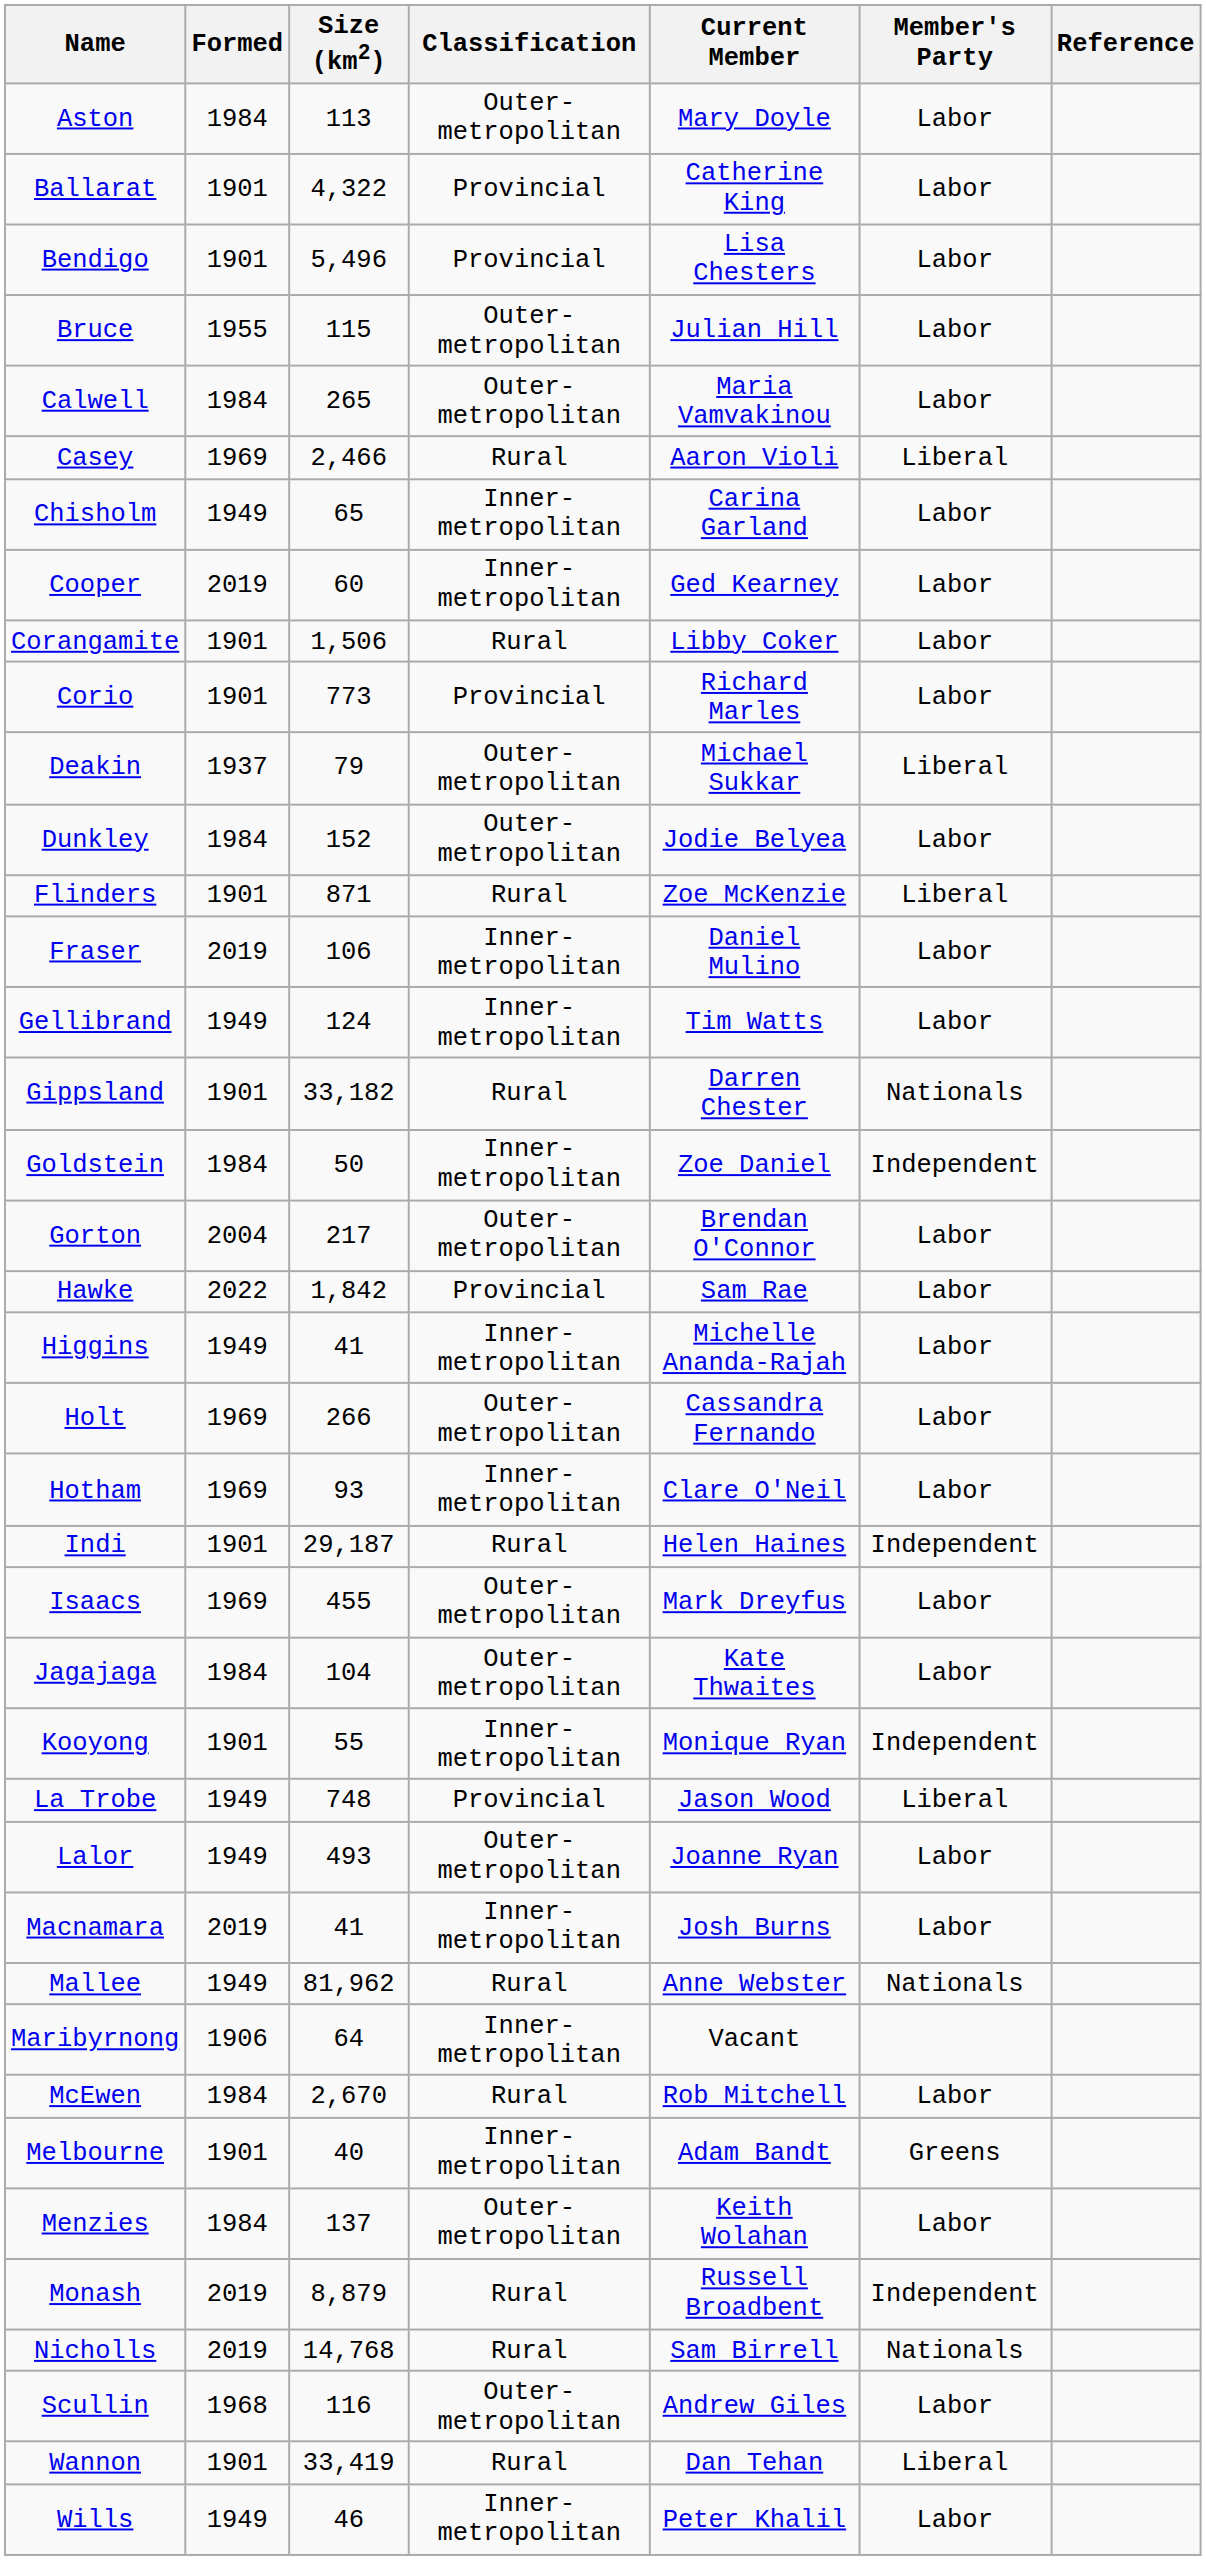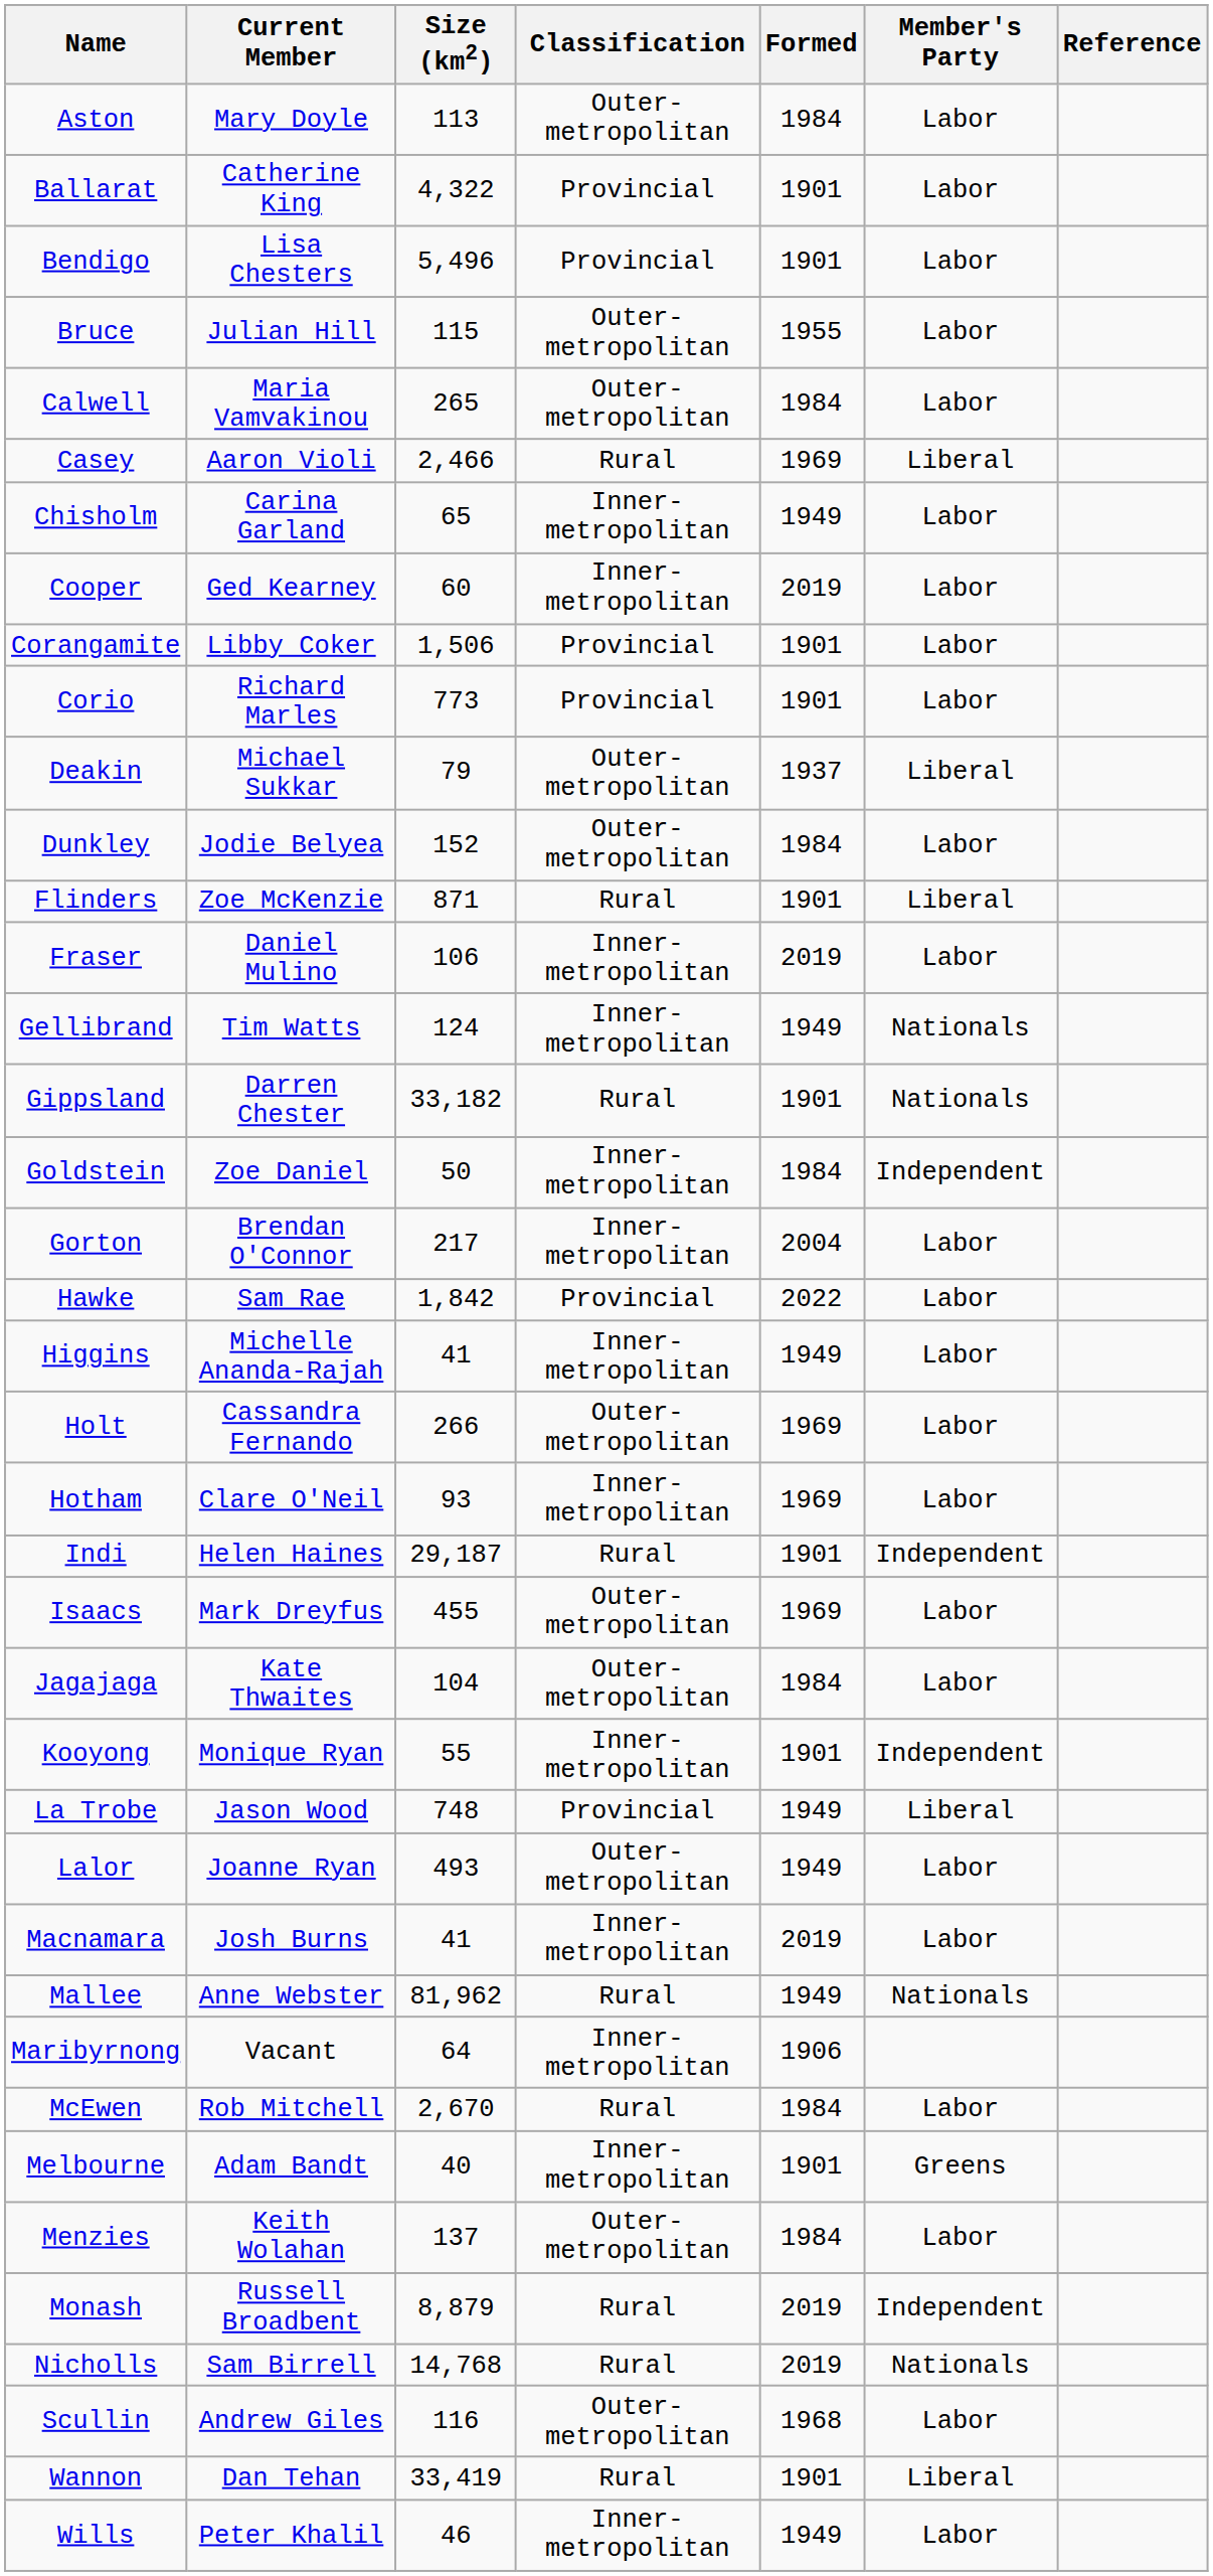 <table class="wikitable sortable" style="text-align:center">
 <tr>
 <th>Name</th>
-<th>Formed</th>
+<th>Current Member</th>
 <th>Size (km<sup>2</sup>)</th>
 <th>Classification</th>
-<th>Current Member</th>
+<th>Formed</th>
 <th>Member's Party</th>
 <th>Reference</th>
 </tr>
 <tr>
 <td><a href='#'>Aston</a></td>
-<td>1984</td>
+<td><a href='#'>Mary Doyle</a></td>
 <td>113</td>
 <td>Outer-metropolitan</td>
-<td><a href='#'>Mary Doyle</a></td>
+<td>1984</td>
 <td>Labor</td>
 <td></td>
 </tr>
 <tr>
 <td><a href='#'>Ballarat</a></td>
-<td>1901</td>
+<td><a href='#'>Catherine King</a></td>
 <td>4,322</td>
 <td>Provincial</td>
-<td><a href='#'>Catherine King</a></td>
+<td>1901</td>
 <td>Labor</td>
 <td></td>
 </tr>
 <tr>
 <td><a href='#'>Bendigo</a></td>
-<td>1901</td>
+<td><a href='#'>Lisa Chesters</a></td>
 <td>5,496</td>
 <td>Provincial</td>
-<td><a href='#'>Lisa Chesters</a></td>
+<td>1901</td>
 <td>Labor</td>
 <td></td>
 </tr>
 <tr>
 <td><a href='#'>Bruce</a></td>
-<td>1955</td>
+<td><a href='#'>Julian Hill</a></td>
 <td>115</td>
 <td>Outer-metropolitan</td>
-<td><a href='#'>Julian Hill</a></td>
+<td>1955</td>
 <td>Labor</td>
 <td></td>
 </tr>
 <tr>
 <td><a href='#'>Calwell</a></td>
-<td>1984</td>
+<td><a href='#'>Maria Vamvakinou</a></td>
 <td>265</td>
 <td>Outer-metropolitan</td>
-<td><a href='#'>Maria Vamvakinou</a></td>
+<td>1984</td>
 <td>Labor</td>
 <td></td>
 </tr>
 <tr>
 <td><a href='#'>Casey</a></td>
-<td>1969</td>
+<td><a href='#'>Aaron Violi</a></td>
 <td>2,466</td>
 <td>Rural</td>
-<td><a href='#'>Aaron Violi</a></td>
+<td>1969</td>
 <td>Liberal</td>
 <td></td>
 </tr>
 <tr>
 <td><a href='#'>Chisholm</a></td>
-<td>1949</td>
+<td><a href='#'>Carina Garland</a></td>
 <td>65</td>
 <td>Inner-metropolitan</td>
-<td><a href='#'>Carina Garland</a></td>
+<td>1949</td>
 <td>Labor</td>
 <td></td>
 </tr>
 <tr>
 <td><a href='#'>Cooper</a></td>
-<td>2019</td>
+<td><a href='#'>Ged Kearney</a></td>
 <td>60</td>
 <td>Inner-metropolitan</td>
-<td><a href='#'>Ged Kearney</a></td>
+<td>2019</td>
 <td>Labor</td>
 <td></td>
 </tr>
 <tr>
 <td><a href='#'>Corangamite</a></td>
+<td><a href='#'>Libby Coker</a></td>
+<td>1,506</td>
+<td>Provincial</td>
 <td>1901</td>
-<td>1,506</td>
-<td>Rural</td>
-<td><a href='#'>Libby Coker</a></td>
 <td>Labor</td>
 <td></td>
 </tr>
 <tr>
 <td><a href='#'>Corio</a></td>
-<td>1901</td>
+<td><a href='#'>Richard Marles</a></td>
 <td>773</td>
 <td>Provincial</td>
-<td><a href='#'>Richard Marles</a></td>
+<td>1901</td>
 <td>Labor</td>
 <td></td>
 </tr>
 <tr>
 <td><a href='#'>Deakin</a></td>
-<td>1937</td>
+<td><a href='#'>Michael Sukkar</a></td>
 <td>79</td>
 <td>Outer-metropolitan</td>
-<td><a href='#'>Michael Sukkar</a></td>
+<td>1937</td>
 <td>Liberal</td>
 <td></td>
 </tr>
 <tr>
 <td><a href='#'>Dunkley</a></td>
-<td>1984</td>
+<td><a href='#'>Jodie Belyea</a></td>
 <td>152</td>
 <td>Outer-metropolitan</td>
-<td><a href='#'>Jodie Belyea</a></td>
+<td>1984</td>
 <td>Labor</td>
 <td></td>
 </tr>
 <tr>
 <td><a href='#'>Flinders</a></td>
-<td>1901</td>
+<td><a href='#'>Zoe McKenzie</a></td>
 <td>871</td>
 <td>Rural</td>
-<td><a href='#'>Zoe McKenzie</a></td>
+<td>1901</td>
 <td>Liberal</td>
 <td></td>
 </tr>
 <tr>
 <td><a href='#'>Fraser</a></td>
-<td>2019</td>
+<td><a href='#'>Daniel Mulino</a></td>
 <td>106</td>
 <td>Inner-metropolitan</td>
-<td><a href='#'>Daniel Mulino</a></td>
+<td>2019</td>
 <td>Labor</td>
 <td></td>
 </tr>
 <tr>
 <td><a href='#'>Gellibrand</a></td>
-<td>1949</td>
+<td><a href='#'>Tim Watts</a></td>
 <td>124</td>
 <td>Inner-metropolitan</td>
-<td><a href='#'>Tim Watts</a></td>
-<td>Labor</td>
+<td>1949</td>
+<td>Nationals</td>
 <td></td>
 </tr>
 <tr>
 <td><a href='#'>Gippsland</a></td>
-<td>1901</td>
+<td><a href='#'>Darren Chester</a></td>
 <td>33,182</td>
 <td>Rural</td>
-<td><a href='#'>Darren Chester</a></td>
+<td>1901</td>
 <td>Nationals</td>
 <td></td>
 </tr>
 <tr>
 <td><a href='#'>Goldstein</a></td>
-<td>1984</td>
+<td><a href='#'>Zoe Daniel</a></td>
 <td>50</td>
 <td>Inner-metropolitan</td>
-<td><a href='#'>Zoe Daniel</a></td>
+<td>1984</td>
 <td>Independent</td>
 <td></td>
 </tr>
 <tr>
 <td><a href='#'>Gorton</a></td>
+<td><a href='#'>Brendan O'Connor</a></td>
+<td>217</td>
+<td>Inner-metropolitan</td>
 <td>2004</td>
-<td>217</td>
-<td>Outer-metropolitan</td>
-<td><a href='#'>Brendan O'Connor</a></td>
 <td>Labor</td>
 <td></td>
 </tr>
 <tr>
 <td><a href='#'>Hawke</a></td>
-<td>2022</td>
+<td><a href='#'>Sam Rae</a></td>
 <td>1,842</td>
 <td>Provincial</td>
-<td><a href='#'>Sam Rae</a></td>
+<td>2022</td>
 <td>Labor</td>
 <td></td>
 </tr>
 <tr>
 <td><a href='#'>Higgins</a></td>
-<td>1949</td>
+<td><a href='#'>Michelle Ananda-Rajah</a></td>
 <td>41</td>
 <td>Inner-metropolitan</td>
-<td><a href='#'>Michelle Ananda-Rajah</a></td>
+<td>1949</td>
 <td>Labor</td>
 <td></td>
 </tr>
 <tr>
 <td><a href='#'>Holt</a></td>
-<td>1969</td>
+<td><a href='#'>Cassandra Fernando</a></td>
 <td>266</td>
 <td>Outer-metropolitan</td>
-<td><a href='#'>Cassandra Fernando</a></td>
+<td>1969</td>
 <td>Labor</td>
 <td></td>
 </tr>
 <tr>
 <td><a href='#'>Hotham</a></td>
-<td>1969</td>
+<td><a href='#'>Clare O'Neil</a></td>
 <td>93</td>
 <td>Inner-metropolitan</td>
-<td><a href='#'>Clare O'Neil</a></td>
+<td>1969</td>
 <td>Labor</td>
 <td></td>
 </tr>
 <tr>
 <td><a href='#'>Indi</a></td>
-<td>1901</td>
+<td><a href='#'>Helen Haines</a></td>
 <td>29,187</td>
 <td>Rural</td>
-<td><a href='#'>Helen Haines</a></td>
+<td>1901</td>
 <td>Independent</td>
 <td></td>
 </tr>
 <tr>
 <td><a href='#'>Isaacs</a></td>
-<td>1969</td>
+<td><a href='#'>Mark Dreyfus</a></td>
 <td>455</td>
 <td>Outer-metropolitan</td>
-<td><a href='#'>Mark Dreyfus</a></td>
+<td>1969</td>
 <td>Labor</td>
 <td></td>
 </tr>
 <tr>
 <td><a href='#'>Jagajaga</a></td>
-<td>1984</td>
+<td><a href='#'>Kate Thwaites</a></td>
 <td>104</td>
 <td>Outer-metropolitan</td>
-<td><a href='#'>Kate Thwaites</a></td>
+<td>1984</td>
 <td>Labor</td>
 <td></td>
 </tr>
 <tr>
 <td><a href='#'>Kooyong</a></td>
-<td>1901</td>
+<td><a href='#'>Monique Ryan</a></td>
 <td>55</td>
 <td>Inner-metropolitan</td>
-<td><a href='#'>Monique Ryan</a></td>
+<td>1901</td>
 <td>Independent</td>
 <td></td>
 </tr>
 <tr>
 <td><a href='#'>La Trobe</a></td>
-<td>1949</td>
+<td><a href='#'>Jason Wood</a></td>
 <td>748</td>
 <td>Provincial</td>
-<td><a href='#'>Jason Wood</a></td>
+<td>1949</td>
 <td>Liberal</td>
 <td></td>
 </tr>
 <tr>
 <td><a href='#'>Lalor</a></td>
-<td>1949</td>
+<td><a href='#'>Joanne Ryan</a></td>
 <td>493</td>
 <td>Outer-metropolitan</td>
-<td><a href='#'>Joanne Ryan</a></td>
+<td>1949</td>
 <td>Labor</td>
 <td></td>
 </tr>
 <tr>
 <td><a href='#'>Macnamara</a></td>
-<td>2019</td>
+<td><a href='#'>Josh Burns</a></td>
 <td>41</td>
 <td>Inner-metropolitan</td>
-<td><a href='#'>Josh Burns</a></td>
+<td>2019</td>
 <td>Labor</td>
 <td></td>
 </tr>
 <tr>
 <td><a href='#'>Mallee</a></td>
-<td>1949</td>
+<td><a href='#'>Anne Webster</a></td>
 <td>81,962</td>
 <td>Rural</td>
-<td><a href='#'>Anne Webster</a></td>
+<td>1949</td>
 <td>Nationals</td>
 <td></td>
 </tr>
 <tr>
 <td><a href='#'>Maribyrnong</a></td>
-<td>1906</td>
+<td>Vacant</td>
 <td>64</td>
 <td>Inner-metropolitan</td>
-<td>Vacant</td>
+<td>1906</td>
 <td></td>
 <td></td>
 </tr>
 <tr>
 <td><a href='#'>McEwen</a></td>
-<td>1984</td>
+<td><a href='#'>Rob Mitchell</a></td>
 <td>2,670</td>
 <td>Rural</td>
-<td><a href='#'>Rob Mitchell</a></td>
+<td>1984</td>
 <td>Labor</td>
 <td></td>
 </tr>
 <tr>
 <td><a href='#'>Melbourne</a></td>
-<td>1901</td>
+<td><a href='#'>Adam Bandt</a></td>
 <td>40</td>
 <td>Inner-metropolitan</td>
-<td><a href='#'>Adam Bandt</a></td>
+<td>1901</td>
 <td>Greens</td>
 <td></td>
 </tr>
 <tr>
 <td><a href='#'>Menzies</a></td>
-<td>1984</td>
+<td><a href='#'>Keith Wolahan</a></td>
 <td>137</td>
 <td>Outer-metropolitan</td>
-<td><a href='#'>Keith Wolahan</a></td>
+<td>1984</td>
 <td>Labor</td>
 <td></td>
 </tr>
 <tr>
 <td><a href='#'>Monash</a></td>
-<td>2019</td>
+<td><a href='#'>Russell Broadbent</a></td>
 <td>8,879</td>
 <td>Rural</td>
-<td><a href='#'>Russell Broadbent</a></td>
+<td>2019</td>
 <td>Independent</td>
 <td></td>
 </tr>
 <tr>
 <td><a href='#'>Nicholls</a></td>
-<td>2019</td>
+<td><a href='#'>Sam Birrell</a></td>
 <td>14,768</td>
 <td>Rural</td>
-<td><a href='#'>Sam Birrell</a></td>
+<td>2019</td>
 <td>Nationals</td>
 <td></td>
 </tr>
 <tr>
 <td><a href='#'>Scullin</a></td>
-<td>1968</td>
+<td><a href='#'>Andrew Giles</a></td>
 <td>116</td>
 <td>Outer-metropolitan</td>
-<td><a href='#'>Andrew Giles</a></td>
+<td>1968</td>
 <td>Labor</td>
 <td></td>
 </tr>
 <tr>
 <td><a href='#'>Wannon</a></td>
-<td>1901</td>
+<td><a href='#'>Dan Tehan</a></td>
 <td>33,419</td>
 <td>Rural</td>
-<td><a href='#'>Dan Tehan</a></td>
+<td>1901</td>
 <td>Liberal</td>
 <td></td>
 </tr>
 <tr>
 <td><a href='#'>Wills</a></td>
-<td>1949</td>
+<td><a href='#'>Peter Khalil</a></td>
 <td>46</td>
 <td>Inner-metropolitan</td>
-<td><a href='#'>Peter Khalil</a></td>
+<td>1949</td>
 <td>Labor</td>
 <td></td>
 </tr>
 </table>
